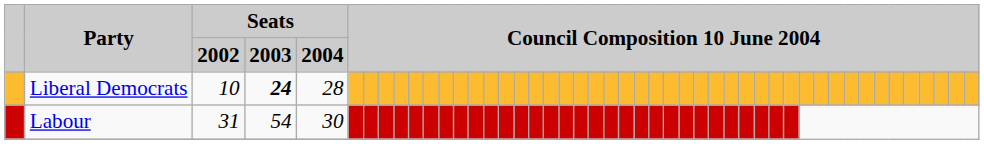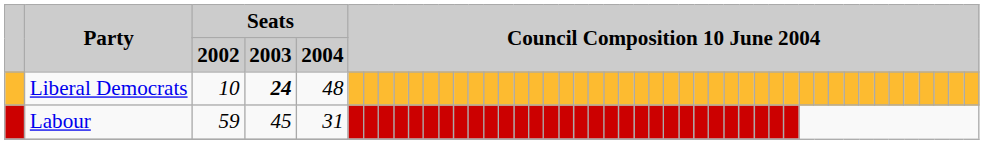 <table class="wikitable">
 <tr>
 <th style="background:#ccc" rowspan="2">  </th>
 <th style="background:#ccc" rowspan="2">Party</th>
 <th style="background:#ccc" colspan="3">Seats</th>
 <th style="background:#ccc" colspan="63" rowspan="2">Council Composition 10 June 2004</th>
 </tr>
 <tr>
 <th style="background:#ccc">2002</th>
 <th style="background:#ccc">2003</th>
 <th style="background:#ccc">2004</th>
 </tr>
 <tr>
 <td style="background:#FDBB30"> </td>
 <td><a href='#'>Liberal Democrats</a></td>
 <td style="text-align: right"><em>10</em></td>
 <td style="text-align: right"><strong><em>24</em></strong></td>
-<td style="text-align: right"><em>28</em></td>
+<td style="text-align: right"><em>48</em></td>
 <td style="background:#FDBB30"> </td>
 <td style="background:#FDBB30"> </td>
 <td style="background:#FDBB30"> </td>
 <td style="background:#FDBB30"> </td>
 <td style="background:#FDBB30"> </td>
 <td style="background:#FDBB30"> </td>
 <td style="background:#FDBB30"> </td>
 <td style="background:#FDBB30"> </td>
 <td style="background:#FDBB30"> </td>
 <td style="background:#FDBB30"> </td>
 <td style="background:#FDBB30"> </td>
 <td style="background:#FDBB30"> </td>
 <td style="background:#FDBB30"> </td>
 <td style="background:#FDBB30"> </td>
 <td style="background:#FDBB30"> </td>
 <td style="background:#FDBB30"> </td>
 <td style="background:#FDBB30"> </td>
 <td style="background:#FDBB30"> </td>
 <td style="background:#FDBB30"> </td>
 <td style="background:#FDBB30"> </td>
 <td style="background:#FDBB30"> </td>
 <td style="background:#FDBB30"> </td>
 <td style="background:#FDBB30"> </td>
 <td style="background:#FDBB30"> </td>
 <td style="background:#FDBB30"> </td>
 <td style="background:#FDBB30"> </td>
 <td style="background:#FDBB30"> </td>
 <td style="background:#FDBB30"> </td>
 <td style="background:#FDBB30"> </td>
 <td style="background:#FDBB30"> </td>
 <td style="background:#FDBB30"> </td>
 <td style="background:#FDBB30"> </td>
 <td style="background:#FDBB30"> </td>
 <td style="background:#FDBB30"> </td>
 <td style="background:#FDBB30"> </td>
 <td style="background:#FDBB30"> </td>
 <td style="background:#FDBB30"> </td>
 <td style="background:#FDBB30"> </td>
 <td style="background:#FDBB30"> </td>
 <td style="background:#FDBB30"> </td>
 <td style="background:#FDBB30"> </td>
 <td style="background:#FDBB30"> </td>
 </tr>
 <tr>
 <td style="background:#c00"> </td>
 <td><a href='#'>Labour</a></td>
+<td style="text-align: right"><em>59</em></td>
+<td style="text-align: right"><em>45</em></td>
 <td style="text-align: right"><em>31</em></td>
-<td style="text-align: right"><em>54</em></td>
-<td style="text-align: right"><em>30</em></td>
 <td style="background:#c00"> </td>
 <td style="background:#c00"> </td>
 <td style="background:#c00"> </td>
 <td style="background:#c00"> </td>
 <td style="background:#c00"> </td>
 <td style="background:#c00"> </td>
 <td style="background:#c00"> </td>
 <td style="background:#c00"> </td>
 <td style="background:#c00"> </td>
 <td style="background:#c00"> </td>
 <td style="background:#c00"> </td>
 <td style="background:#c00"> </td>
 <td style="background:#c00"> </td>
 <td style="background:#c00"> </td>
 <td style="background:#c00"> </td>
 <td style="background:#c00"> </td>
 <td style="background:#c00"> </td>
 <td style="background:#c00"> </td>
 <td style="background:#c00"> </td>
 <td style="background:#c00"> </td>
 <td style="background:#c00"> </td>
 <td style="background:#c00"> </td>
 <td style="background:#c00"> </td>
 <td style="background:#c00"> </td>
 <td style="background:#c00"> </td>
 <td style="background:#c00"> </td>
 <td style="background:#c00"> </td>
 <td style="background:#c00"> </td>
 <td style="background:#c00"> </td>
 <td style="background:#c00"> </td>
 </tr>
 <tr>
 </tr>
 </table>
